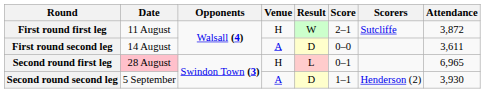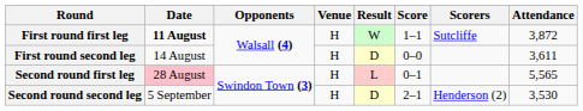 <table class="wikitable" style="text-align:center">
 <tr>
 <th>Round</th>
 <th>Date</th>
 <th>Opponents</th>
 <th>Venue</th>
 <th>Result</th>
 <th>Score</th>
 <th>Scorers</th>
 <th>Attendance</th>
 </tr>
 <tr>
 <th>First round first leg</th>
-<td>11 August</td>
+<td><strong>11 August</strong></td>
 <td rowspan=2><a href='#'>Walsall</a> <strong>(<a href='#'>4</a>)</strong></td>
 <td>H</td>
 <td style="background-color:#CCFFCC">W</td>
-<td>2–1</td>
+<td>1–1</td>
 <td align="left"><a href='#'>Sutcliffe</a></td>
 <td>3,872</td>
 </tr>
 <tr>
 <th>First round second leg</th>
 <td>14 August</td>
-<td><a href='#'>A</a></td>
+<td>H</td>
 <td style="background-color:#FFFFCC">D</td>
 <td>0–0</td>
 <td align="left"></td>
 <td>3,611</td>
 </tr>
 <tr>
 <th>Second round first leg</th>
 <td style="background: pink;">28 August</td>
 <td rowspan=2><a href='#'>Swindon Town</a> <strong>(<a href='#'>3</a>)</strong></td>
 <td>H</td>
 <td style="background-color:#FFCCCC">L</td>
 <td>0–1</td>
 <td align="left"></td>
-<td>6,965</td>
+<td>5,565</td>
 </tr>
 <tr>
 <th>Second round second leg</th>
 <td>5 September</td>
-<td><a href='#'>A</a></td>
+<td>H</td>
 <td style="background-color:#FFFFCC">D</td>
-<td>1–1</td>
+<td>2–1</td>
 <td align="left"><a href='#'>Henderson</a> (2)</td>
-<td>3,930</td>
+<td>3,530</td>
 </tr>
 </table>
